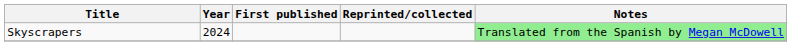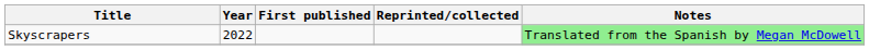 <table class='wikitable sortable'>
 <tr>
 <th width=25%>Title</th>
 <th>Year</th>
 <th>First published</th>
 <th>Reprinted/collected</th>
 <th>Notes</th>
 </tr>
 <tr>
 <td>Skyscrapers</td>
-<td>2024</td>
+<td>2022</td>
 <td></td>
 <td></td>
 <td style="background: lightgreen;">Translated from the Spanish by <a href='#'>Megan McDowell</a></td>
 </tr>
 <tr>
 </tr>
 </table>
